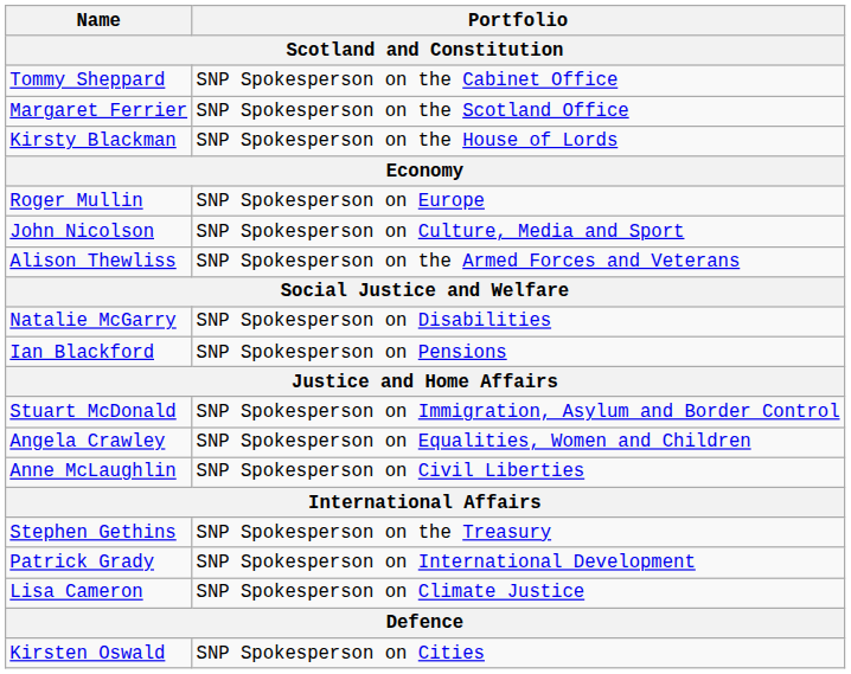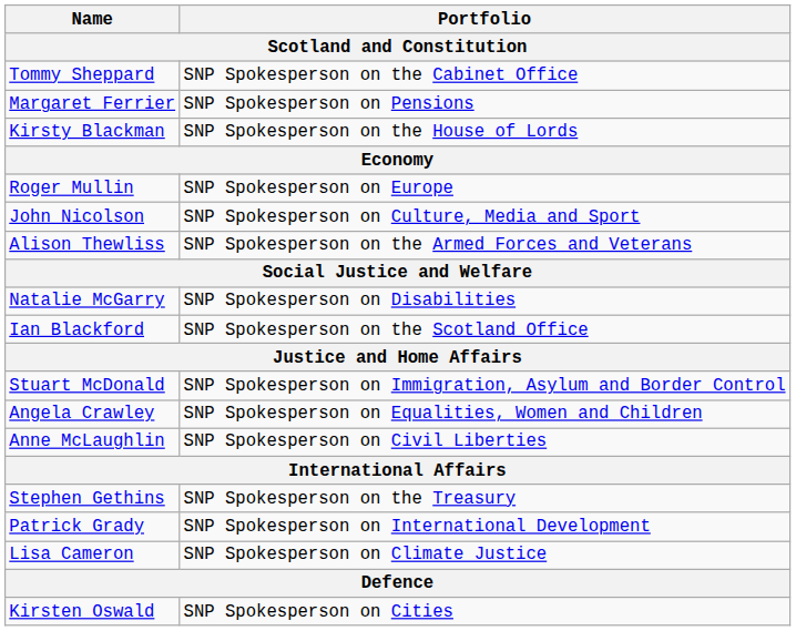 <table class="wikitable">
 <tr>
 <th>Name</th>
 <th>Portfolio</th>
 </tr>
 <tr>
 <th colspan="2"><strong>Scotland and Constitution</strong></th>
 </tr>
 <tr>
 <td><a href='#'>Tommy Sheppard</a> </td>
 <td>SNP Spokesperson on the <a href='#'>Cabinet Office</a></td>
 </tr>
 <tr>
 <td><a href='#'>Margaret Ferrier</a> </td>
-<td>SNP Spokesperson on the <a href='#'>Scotland Office</a></td>
+<td>SNP Spokesperson on <a href='#'>Pensions</a></td>
 </tr>
 <tr>
 <td><a href='#'>Kirsty Blackman</a> </td>
 <td>SNP Spokesperson on the <a href='#'>House of Lords</a></td>
 </tr>
 <tr>
 <th colspan="2"><strong>Economy</strong></th>
 </tr>
 <tr>
 <td><a href='#'>Roger Mullin</a> </td>
 <td>SNP Spokesperson on <a href='#'>Europe</a></td>
 </tr>
 <tr>
 <td><a href='#'>John Nicolson</a> </td>
 <td>SNP Spokesperson on <a href='#'>Culture, Media and Sport</a></td>
 </tr>
 <tr>
 <td><a href='#'>Alison Thewliss</a> </td>
 <td>SNP Spokesperson on the <a href='#'>Armed Forces and Veterans</a></td>
 </tr>
 <tr>
 <th colspan="2"><strong>Social Justice and Welfare</strong></th>
 </tr>
 <tr>
 <td><a href='#'>Natalie McGarry</a> </td>
 <td>SNP Spokesperson on <a href='#'>Disabilities</a></td>
 </tr>
 <tr>
 <td><a href='#'>Ian Blackford</a> </td>
-<td>SNP Spokesperson on <a href='#'>Pensions</a></td>
+<td>SNP Spokesperson on the <a href='#'>Scotland Office</a></td>
 </tr>
 <tr>
 <th colspan="2"><strong>Justice and Home Affairs</strong></th>
 </tr>
 <tr>
 <td><a href='#'>Stuart McDonald</a> </td>
 <td>SNP Spokesperson on <a href='#'>Immigration, Asylum and Border Control</a></td>
 </tr>
 <tr>
 <td><a href='#'>Angela Crawley</a> </td>
 <td>SNP Spokesperson on <a href='#'>Equalities, Women and Children</a></td>
 </tr>
 <tr>
 <td><a href='#'>Anne McLaughlin</a> </td>
 <td>SNP Spokesperson on <a href='#'>Civil Liberties</a></td>
 </tr>
 <tr>
 <th colspan="2"><strong>International Affairs</strong></th>
 </tr>
 <tr>
 <td><a href='#'>Stephen Gethins</a> </td>
 <td>SNP Spokesperson on the <a href='#'>Treasury</a></td>
 </tr>
 <tr>
 <td><a href='#'>Patrick Grady</a> </td>
 <td>SNP Spokesperson on <a href='#'>International Development</a></td>
 </tr>
 <tr>
 <td><a href='#'>Lisa Cameron</a> </td>
 <td>SNP Spokesperson on <a href='#'>Climate Justice</a></td>
 </tr>
 <tr>
 <th colspan="2"><strong>Defence</strong></th>
 </tr>
 <tr>
 <td><a href='#'>Kirsten Oswald</a> </td>
 <td>SNP Spokesperson on <a href='#'>Cities</a></td>
 </tr>
 </table>
